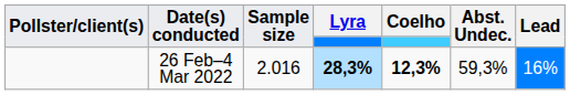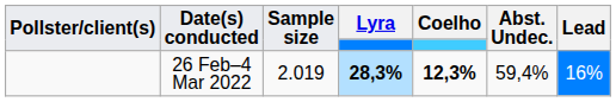 <table class="wikitable sortable" style="text-align:center;font-size:90%;line-height:14px;">
 <tr>
 <td rowspan="2" class="unsortable" style="width:50px;background:#eaecf0;"><strong>Pollster/client(s)</strong></td>
 <td rowspan="2" class="unsortable" style="width:50px;background:#eaecf0;"><strong>Date(s) <br>conducted</strong></td>
 <td rowspan="2" class="unsortable" style="width:50px;background:#eaecf0;"><strong>Sample <br>size</strong></td>
 <th class="unsortable" style="width:50px;"><a href='#'>Lyra</a><br></th>
 <th class="unsortable" style="width:50px;"><strong>Coelho</strong><br></th>
 <th rowspan="2" class="unsortable">Abst.<br>Undec.</th>
 <th rowspan="2" data-sort-type="number">Lead</th>
 </tr>
 <tr>
 <th data-sort-type="number" class="sortable" style="background:#0080FF;"></th>
 <th data-sort-type="number" class="sortable" style="background:#40ccff;"></th>
 </tr>
 <tr>
 <td></td>
 <td>26 Feb–4 Mar 2022</td>
-<td>2.016</td>
+<td>2.019</td>
 <td style="background:#B3E0FF;"><strong>28,3%</strong></td>
 <td><strong>12,3%</strong></td>
-<td>59,3%</td>
+<td>59,4%</td>
 <td style="background:#0080FF;color:#FFFFFF;">16%</td>
 </tr>
 </table>
